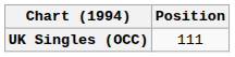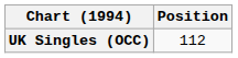 <table class="wikitable sortable plainrowheaders" style="text-align:center">
 <tr>
 <th scope="col">Chart (1994)</th>
 <th scope="col">Position</th>
 </tr>
 <tr>
 <th scope="row">UK Singles (OCC)</th>
-<td>111</td>
+<td>112</td>
 </tr>
 </table>
